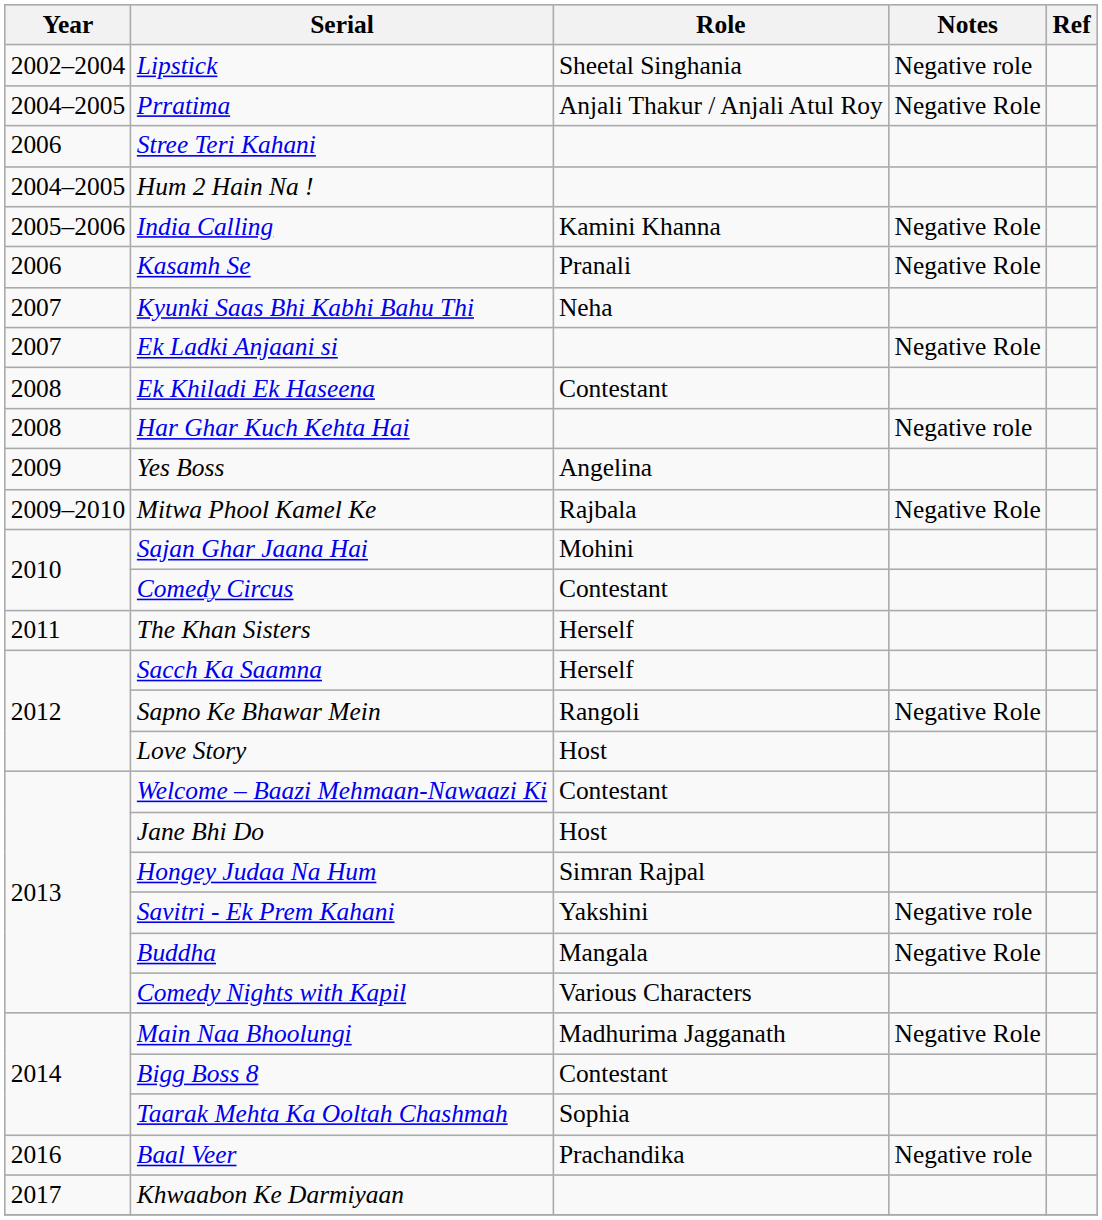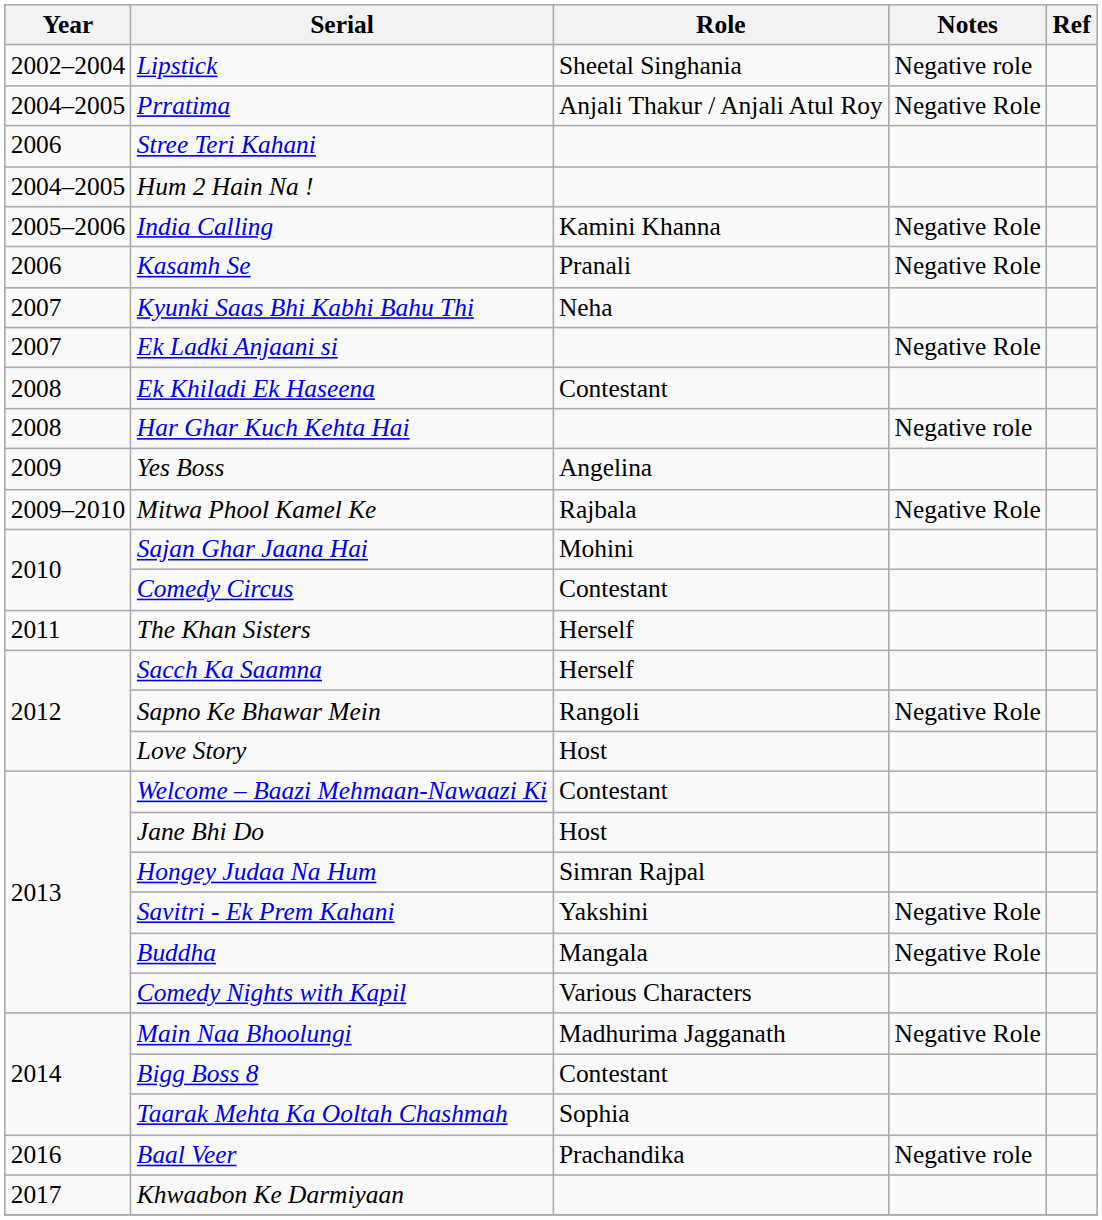 <table class="wikitable sortable">
 <tr>
 <th>Year</th>
 <th>Serial</th>
 <th>Role</th>
 <th>Notes</th>
 <th>Ref</th>
 </tr>
 <tr>
 <td>2002–2004</td>
 <td><em><a href='#'> Lipstick</a></em></td>
 <td>Sheetal Singhania</td>
 <td>Negative role</td>
 <td></td>
 </tr>
 <tr>
 <td>2004–2005</td>
 <td><em><a href='#'>Prratima</a></em></td>
 <td>Anjali Thakur / Anjali Atul Roy</td>
 <td>Negative Role</td>
 <td></td>
 </tr>
 <tr>
 <td>2006</td>
 <td><em><a href='#'>Stree Teri Kahani</a></em></td>
 <td></td>
 <td></td>
 <td></td>
 </tr>
 <tr>
 <td>2004–2005</td>
 <td><em>Hum 2 Hain Na !</em></td>
 <td></td>
 <td></td>
 <td></td>
 </tr>
 <tr>
 <td>2005–2006</td>
 <td><em><a href='#'>India Calling</a></em></td>
 <td>Kamini Khanna</td>
 <td>Negative Role</td>
 <td></td>
 </tr>
 <tr>
 <td>2006</td>
 <td><em><a href='#'>Kasamh Se</a></em></td>
 <td>Pranali</td>
 <td>Negative Role</td>
 <td></td>
 </tr>
 <tr>
 <td>2007</td>
 <td><em><a href='#'>Kyunki Saas Bhi Kabhi Bahu Thi</a></em></td>
 <td>Neha</td>
 <td></td>
 <td></td>
 </tr>
 <tr>
 <td>2007</td>
 <td><em><a href='#'>Ek Ladki Anjaani si</a></em></td>
 <td></td>
 <td>Negative Role</td>
 </tr>
 <tr>
 <td>2008</td>
 <td><em><a href='#'>Ek Khiladi Ek Haseena</a></em></td>
 <td>Contestant</td>
 <td></td>
 <td></td>
 </tr>
 <tr>
 <td>2008</td>
 <td><em><a href='#'>Har Ghar Kuch Kehta Hai</a></em></td>
 <td></td>
 <td>Negative role</td>
 <td></td>
 </tr>
 <tr>
 <td>2009</td>
 <td><em>Yes Boss</em></td>
 <td>Angelina</td>
 <td></td>
 <td></td>
 </tr>
 <tr>
 <td>2009–2010</td>
 <td><em>Mitwa Phool Kamel Ke</em></td>
 <td>Rajbala</td>
 <td>Negative Role</td>
 <td></td>
 </tr>
 <tr>
 <td rowspan="2">2010</td>
 <td><em><a href='#'>Sajan Ghar Jaana Hai</a></em></td>
 <td>Mohini</td>
 <td></td>
 <td></td>
 </tr>
 <tr>
 <td><em><a href='#'>Comedy Circus</a></em></td>
 <td>Contestant</td>
 <td></td>
 <td></td>
 </tr>
 <tr>
 <td>2011</td>
 <td><em>The Khan Sisters</em></td>
 <td>Herself</td>
 <td></td>
 <td></td>
 </tr>
 <tr>
 <td rowspan="3">2012</td>
 <td><em><a href='#'>Sacch Ka Saamna</a></em></td>
 <td>Herself</td>
 <td></td>
 <td></td>
 </tr>
 <tr>
 <td><em>Sapno Ke Bhawar Mein</em></td>
 <td>Rangoli</td>
 <td>Negative Role</td>
 <td></td>
 </tr>
 <tr>
 <td><em>Love Story</em></td>
 <td>Host</td>
 <td></td>
 <td></td>
 </tr>
 <tr>
 <td rowspan="6">2013</td>
 <td><em><a href='#'>Welcome – Baazi Mehmaan-Nawaazi Ki</a></em></td>
 <td>Contestant</td>
 <td></td>
 <td></td>
 </tr>
 <tr>
 <td><em>Jane Bhi Do</em></td>
 <td>Host</td>
 <td></td>
 <td></td>
 </tr>
 <tr>
 <td><em><a href='#'>Hongey Judaa Na Hum</a></em></td>
 <td>Simran Rajpal</td>
 <td></td>
 <td></td>
 </tr>
 <tr>
 <td><em><a href='#'>Savitri - Ek Prem Kahani</a></em></td>
 <td>Yakshini</td>
-<td>Negative role</td>
+<td>Negative Role</td>
 <td></td>
 </tr>
 <tr>
 <td><em><a href='#'> Buddha</a></em></td>
 <td>Mangala</td>
 <td>Negative Role</td>
 <td></td>
 </tr>
 <tr>
 <td><em><a href='#'>Comedy Nights with Kapil</a></em></td>
 <td>Various Characters</td>
 <td></td>
 <td></td>
 </tr>
 <tr>
 <td rowspan="3">2014</td>
 <td><em><a href='#'>Main Naa Bhoolungi</a></em></td>
 <td>Madhurima Jagganath</td>
 <td>Negative Role</td>
 <td></td>
 </tr>
 <tr>
 <td><em><a href='#'>Bigg Boss 8</a></em></td>
 <td>Contestant</td>
 <td></td>
 <td></td>
 </tr>
 <tr>
 <td><em><a href='#'>Taarak Mehta Ka Ooltah Chashmah</a></em></td>
 <td>Sophia</td>
 <td></td>
 <td></td>
 </tr>
 <tr>
 <td>2016</td>
 <td><em><a href='#'>Baal Veer</a></em></td>
 <td>Prachandika</td>
 <td>Negative role</td>
 <td></td>
 </tr>
 <tr>
 <td>2017</td>
 <td><em>Khwaabon Ke Darmiyaan</em></td>
 <td></td>
 <td></td>
 <td></td>
 </tr>
 <tr>
 </tr>
 </table>
